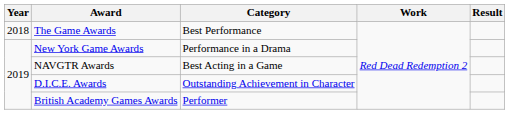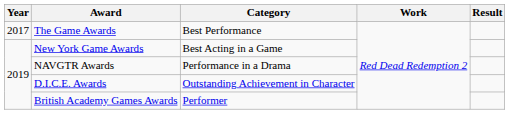 <table class="wikitable sortable">
 <tr>
 <th>Year</th>
 <th>Award</th>
 <th>Category</th>
 <th>Work</th>
 <th>Result</th>
 </tr>
 <tr>
-<td>2018</td>
+<td>2017</td>
 <td><a href='#'>The Game Awards</a></td>
 <td>Best Performance</td>
 <td rowspan="5"><em><a href='#'>Red Dead Redemption 2</a></em></td>
 <td></td>
 </tr>
 <tr>
 <td rowspan="4">2019</td>
 <td><a href='#'>New York Game Awards</a></td>
-<td>Performance in a Drama</td>
+<td>Best Acting in a Game</td>
 <td></td>
 </tr>
 <tr>
 <td>NAVGTR Awards</td>
-<td>Best Acting in a Game</td>
+<td>Performance in a Drama</td>
 <td></td>
 </tr>
 <tr>
 <td><a href='#'>D.I.C.E. Awards</a></td>
 <td><a href='#'>Outstanding Achievement in Character</a></td>
 <td></td>
 </tr>
 <tr>
 <td><a href='#'>British Academy Games Awards</a></td>
 <td><a href='#'>Performer</a></td>
 <td></td>
 </tr>
 </table>
